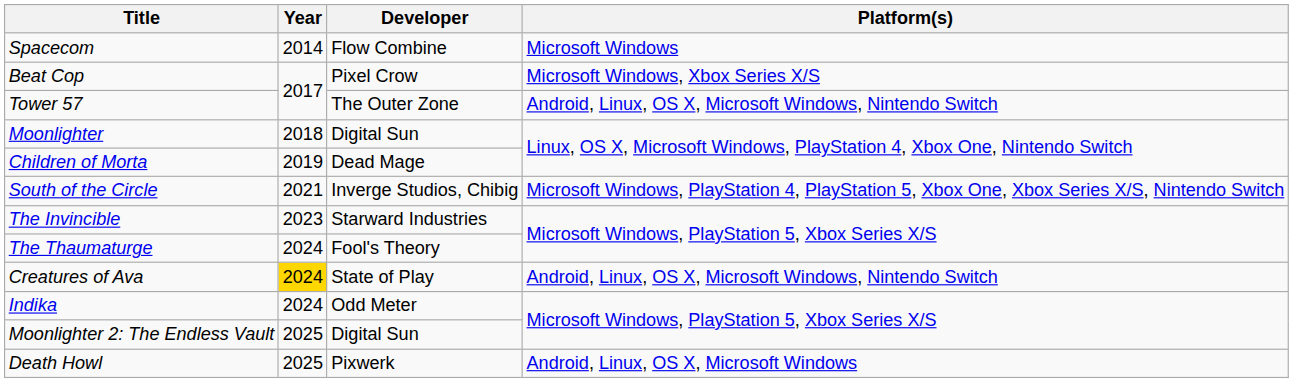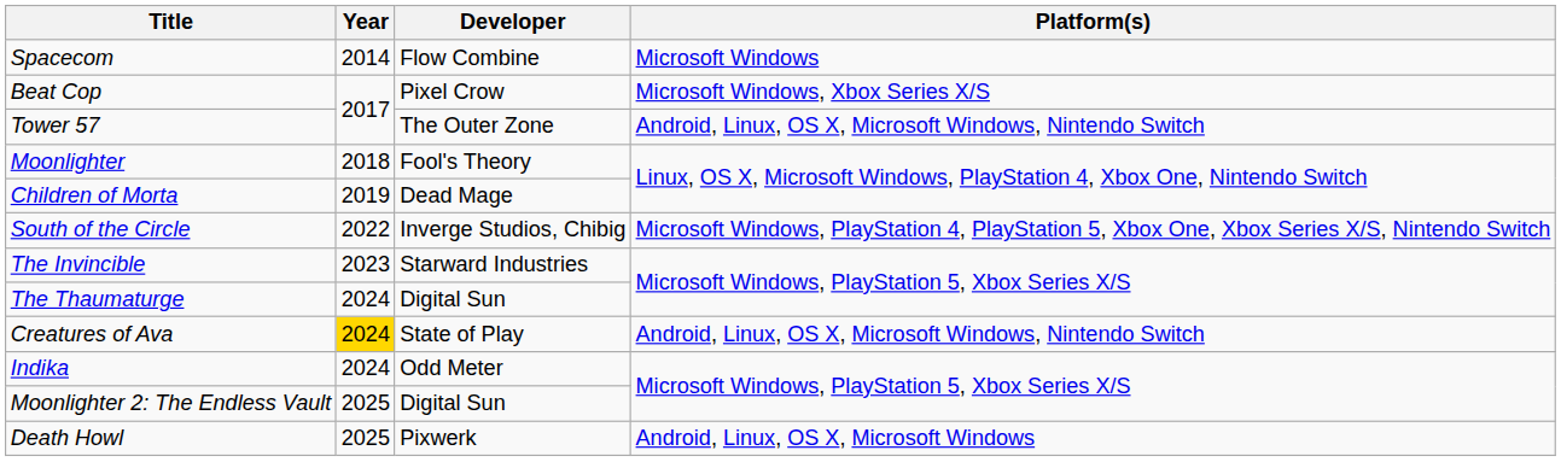 <table class="wikitable sortable">
 <tr>
 <th>Title</th>
 <th>Year</th>
 <th>Developer</th>
 <th>Platform(s)</th>
 </tr>
 <tr>
 <td><em>Spacecom </em></td>
 <td>2014</td>
 <td>Flow Combine</td>
 <td><a href='#'>Microsoft Windows</a></td>
 </tr>
 <tr>
 <td><em>Beat Cop </em></td>
 <td rowspan="2">2017</td>
 <td>Pixel Crow</td>
 <td><a href='#'>Microsoft Windows</a>, <a href='#'>Xbox Series X/S</a></td>
 </tr>
 <tr>
 <td><em>Tower 57 </em></td>
 <td>The Outer Zone</td>
 <td><a href='#'>Android</a>, <a href='#'>Linux</a>, <a href='#'>OS X</a>, <a href='#'>Microsoft Windows</a>, <a href='#'>Nintendo Switch</a></td>
 </tr>
 <tr>
 <td><a href='#'><em>Moonlighter</em></a></td>
 <td>2018</td>
-<td>Digital Sun</td>
+<td>Fool's Theory</td>
 <td rowspan="2"><a href='#'>Linux</a>, <a href='#'>OS X</a>, <a href='#'>Microsoft Windows</a>, <a href='#'>PlayStation 4</a>, <a href='#'>Xbox One</a>, <a href='#'>Nintendo Switch</a></td>
 </tr>
 <tr>
 <td><em><a href='#'>Children of Morta</a></em></td>
 <td>2019</td>
 <td>Dead Mage</td>
 </tr>
 <tr>
 <td><em><a href='#'>South of the Circle</a></em></td>
-<td>2021</td>
+<td>2022</td>
 <td>Inverge Studios, Chibig</td>
 <td><a href='#'>Microsoft Windows</a>, <a href='#'>PlayStation 4</a>, <a href='#'>PlayStation 5</a>, <a href='#'>Xbox One</a>, <a href='#'>Xbox Series X/S</a>, <a href='#'>Nintendo Switch</a></td>
 </tr>
 <tr>
 <td><em><a href='#'>The Invincible</a></em></td>
 <td>2023</td>
 <td>Starward Industries</td>
 <td rowspan="2"><a href='#'>Microsoft Windows</a>, <a href='#'>PlayStation 5</a>, <a href='#'>Xbox Series X/S</a></td>
 </tr>
 <tr>
 <td><em><a href='#'>The Thaumaturge</a></em></td>
 <td>2024</td>
-<td>Fool's Theory</td>
+<td>Digital Sun</td>
 </tr>
 <tr>
 <td><em>Creatures of Ava</em></td>
 <td style="background: gold;">2024</td>
 <td>State of Play</td>
 <td><a href='#'>Android</a>, <a href='#'>Linux</a>, <a href='#'>OS X</a>, <a href='#'>Microsoft Windows</a>, <a href='#'>Nintendo Switch</a></td>
 </tr>
 <tr>
 <td><em><a href='#'>Indika</a></em></td>
 <td>2024</td>
 <td>Odd Meter</td>
 <td rowspan="2"><a href='#'>Microsoft Windows</a>, <a href='#'>PlayStation 5</a>, <a href='#'>Xbox Series X/S</a></td>
 </tr>
 <tr>
 <td><em>Moonlighter 2: The Endless Vault</em></td>
 <td>2025</td>
 <td>Digital Sun</td>
 </tr>
 <tr>
 <td><em>Death Howl</em></td>
 <td>2025</td>
 <td>Pixwerk</td>
 <td><a href='#'>Android</a>, <a href='#'>Linux</a>, <a href='#'>OS X</a>, <a href='#'>Microsoft Windows</a></td>
 </tr>
 </table>
